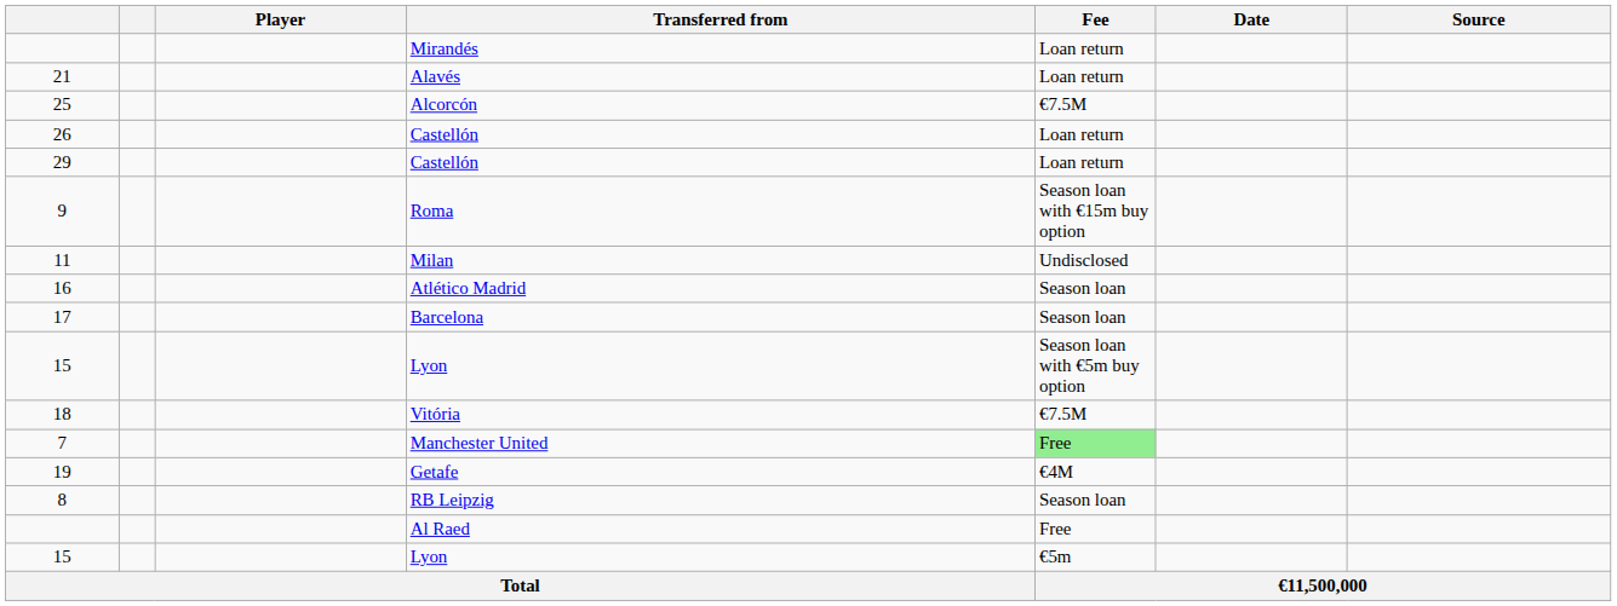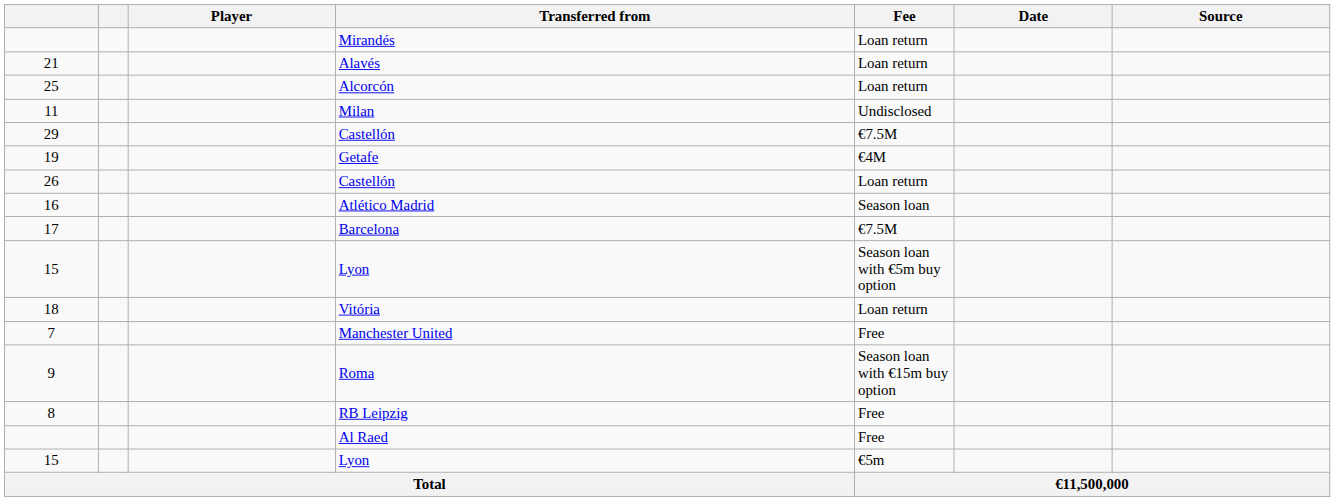 <table class="wikitable sortable" style="width:90%; text-align:center; font-size:100%; text-align:left;">
 <tr>
 <th></th>
 <th></th>
 <th scope=col><strong>Player</strong></th>
 <th><strong>Transferred from</strong></th>
 <th !scope=col; style="width: 100px;"><strong>Fee</strong></th>
 <th scope=col><strong>Date</strong></th>
 <th scope=col><strong>Source</strong></th>
 </tr>
 <tr>
 <td align=center></td>
 <td align=center></td>
 <td></td>
 <td> <a href='#'>Mirandés</a></td>
 <td>Loan return</td>
 <td></td>
 <td></td>
 </tr>
 <tr>
 <td align=center>21</td>
 <td align=center></td>
 <td></td>
 <td> <a href='#'>Alavés</a></td>
 <td>Loan return</td>
 <td></td>
 <td></td>
 </tr>
 <tr>
 <td align=center>25</td>
 <td align=center></td>
 <td></td>
 <td> <a href='#'>Alcorcón</a></td>
+<td>Loan return</td>
+<td></td>
+<td></td>
+</tr>
+<tr>
+<td align=center>11</td>
+<td align=center></td>
+<td></td>
+<td> <a href='#'>Milan</a></td>
+<td>Undisclosed</td>
+<td></td>
+<td></td>
+</tr>
+<tr>
+<td align=center>29</td>
+<td align=center></td>
+<td></td>
+<td> <a href='#'>Castellón</a></td>
 <td>€7.5M</td>
+<td></td>
+<td></td>
+</tr>
+<tr>
+<td align=center>19</td>
+<td align=center></td>
+<td></td>
+<td> <a href='#'>Getafe</a></td>
+<td>€4M</td>
 <td></td>
 <td></td>
 </tr>
 <tr>
 <td align=center>26</td>
 <td align=center></td>
 <td></td>
 <td> <a href='#'>Castellón</a></td>
 <td>Loan return</td>
-<td></td>
-<td></td>
-</tr>
-<tr>
-<td align=center>29</td>
-<td align=center></td>
-<td></td>
-<td> <a href='#'>Castellón</a></td>
-<td>Loan return</td>
-<td></td>
-<td></td>
-</tr>
-<tr>
-<td align=center>9</td>
-<td align=center></td>
-<td></td>
-<td> <a href='#'>Roma</a></td>
-<td>Season loan with €15m buy option</td>
-<td></td>
-<td></td>
-</tr>
-<tr>
-<td align=center>11</td>
-<td align=center></td>
-<td></td>
-<td> <a href='#'>Milan</a></td>
-<td>Undisclosed</td>
 <td></td>
 <td></td>
 </tr>
 <tr>
 <td align=center>16</td>
 <td align=center></td>
 <td></td>
 <td> <a href='#'>Atlético Madrid</a></td>
 <td>Season loan</td>
 <td></td>
 <td></td>
 </tr>
 <tr>
 <td align=center>17</td>
 <td align=center></td>
 <td></td>
 <td> <a href='#'>Barcelona</a></td>
-<td>Season loan</td>
+<td>€7.5M</td>
 <td></td>
 <td></td>
 </tr>
 <tr>
 <td align=center>15</td>
 <td align=center></td>
 <td></td>
 <td> <a href='#'>Lyon</a></td>
 <td>Season loan with €5m buy option</td>
 <td></td>
 <td></td>
 </tr>
 <tr>
 <td align=center>18</td>
 <td align=center></td>
 <td></td>
 <td> <a href='#'>Vitória</a></td>
-<td>€7.5M</td>
+<td>Loan return</td>
 <td></td>
 <td></td>
 </tr>
 <tr>
 <td align=center>7</td>
 <td align=center></td>
 <td></td>
 <td> <a href='#'>Manchester United</a></td>
-<td style="background: lightgreen;">Free</td>
+<td>Free</td>
 <td></td>
 <td></td>
 </tr>
 <tr>
-<td align=center>19</td>
+<td align=center>9</td>
 <td align=center></td>
 <td></td>
-<td> <a href='#'>Getafe</a></td>
-<td>€4M</td>
+<td> <a href='#'>Roma</a></td>
+<td>Season loan with €15m buy option</td>
 <td></td>
 <td></td>
 </tr>
 <tr>
 <td align=center>8</td>
 <td align=center></td>
 <td></td>
 <td> <a href='#'>RB Leipzig</a></td>
-<td>Season loan</td>
+<td>Free</td>
 <td></td>
 <td></td>
 </tr>
 <tr>
 <td align=center></td>
 <td align=center></td>
 <td></td>
 <td> <a href='#'>Al Raed</a></td>
 <td>Free</td>
 <td></td>
 <td></td>
 </tr>
 <tr>
 <td align=center>15</td>
 <td align=center></td>
 <td></td>
 <td> <a href='#'>Lyon</a></td>
 <td>€5m</td>
 <td></td>
 <td></td>
 </tr>
 <tr>
 <th colspan="4">Total</th>
 <th colspan="3">€11,500,000</th>
 </tr>
 </table>
